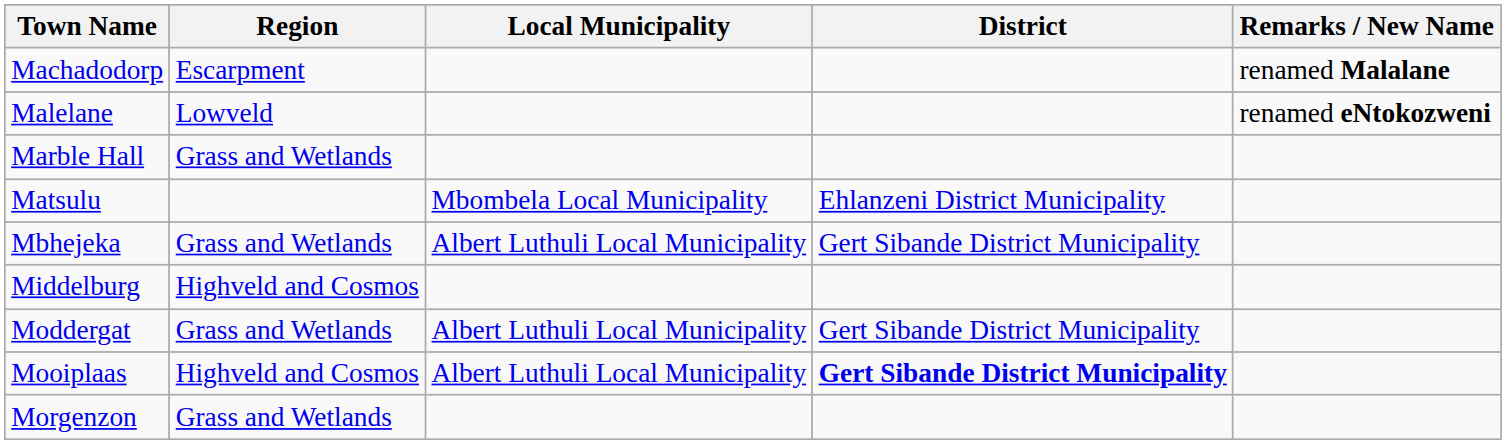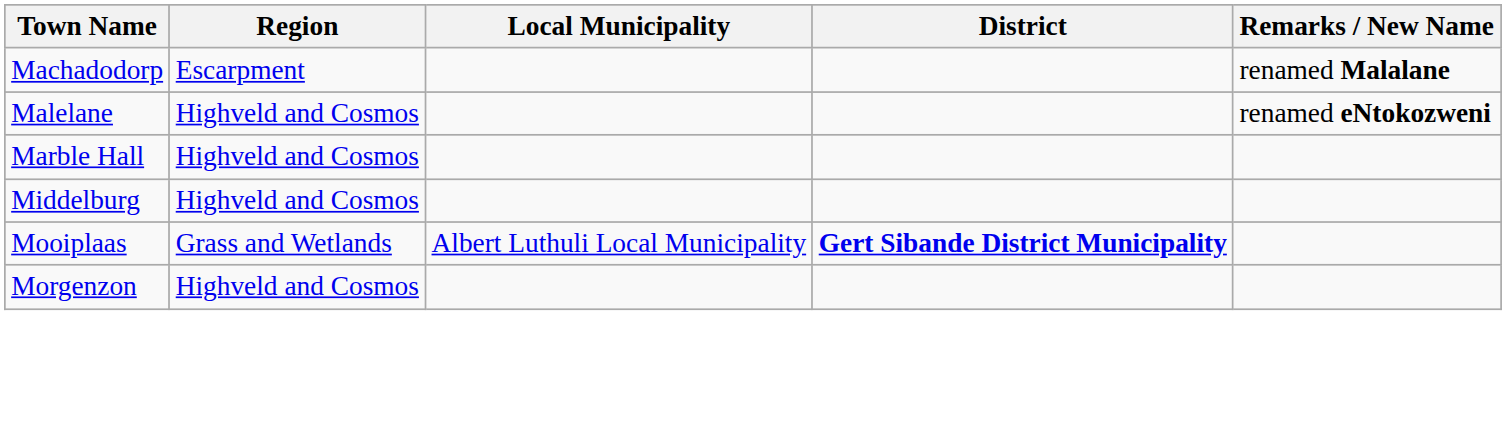 <table class="wikitable sortable">
 <tr>
 <th>Town Name</th>
 <th>Region</th>
 <th>Local Municipality</th>
 <th>District</th>
 <th>Remarks / New Name</th>
 </tr>
 <tr>
 <td><a href='#'>Machadodorp</a></td>
 <td><a href='#'>Escarpment</a></td>
 <td></td>
 <td></td>
 <td>renamed <strong>Malalane</strong></td>
 </tr>
 <tr>
 <td><a href='#'>Malelane</a></td>
-<td><a href='#'>Lowveld</a></td>
+<td><a href='#'>Highveld and Cosmos</a></td>
 <td></td>
 <td></td>
 <td>renamed <strong>eNtokozweni</strong></td>
 </tr>
 <tr>
 <td><a href='#'>Marble Hall</a></td>
-<td><a href='#'>Grass and Wetlands</a></td>
+<td><a href='#'>Highveld and Cosmos</a></td>
 <td></td>
 <td></td>
-<td></td>
-</tr>
-<tr>
-<td><a href='#'>Matsulu</a></td>
-<td></td>
-<td><a href='#'>Mbombela Local Municipality</a></td>
-<td><a href='#'>Ehlanzeni District Municipality</a></td>
-<td></td>
-</tr>
-<tr>
-<td><a href='#'>Mbhejeka</a></td>
-<td><a href='#'>Grass and Wetlands</a></td>
-<td><a href='#'>Albert Luthuli Local Municipality</a></td>
-<td><a href='#'>Gert Sibande District Municipality</a></td>
 <td></td>
 </tr>
 <tr>
 <td><a href='#'>Middelburg</a></td>
 <td><a href='#'>Highveld and Cosmos</a></td>
 <td></td>
 <td></td>
 <td></td>
 </tr>
 <tr>
-<td><a href='#'>Moddergat</a></td>
+<td><a href='#'>Mooiplaas</a></td>
 <td><a href='#'>Grass and Wetlands</a></td>
-<td><a href='#'>Albert Luthuli Local Municipality</a></td>
-<td><a href='#'>Gert Sibande District Municipality</a></td>
-<td></td>
-</tr>
-<tr>
-<td><a href='#'>Mooiplaas</a></td>
-<td><a href='#'>Highveld and Cosmos</a></td>
 <td><a href='#'>Albert Luthuli Local Municipality</a></td>
 <td><strong><a href='#'>Gert Sibande District Municipality</a></strong></td>
 <td></td>
 </tr>
 <tr>
 <td><a href='#'>Morgenzon</a></td>
-<td><a href='#'>Grass and Wetlands</a></td>
+<td><a href='#'>Highveld and Cosmos</a></td>
 <td></td>
 <td></td>
 <td></td>
 </tr>
 </table>
